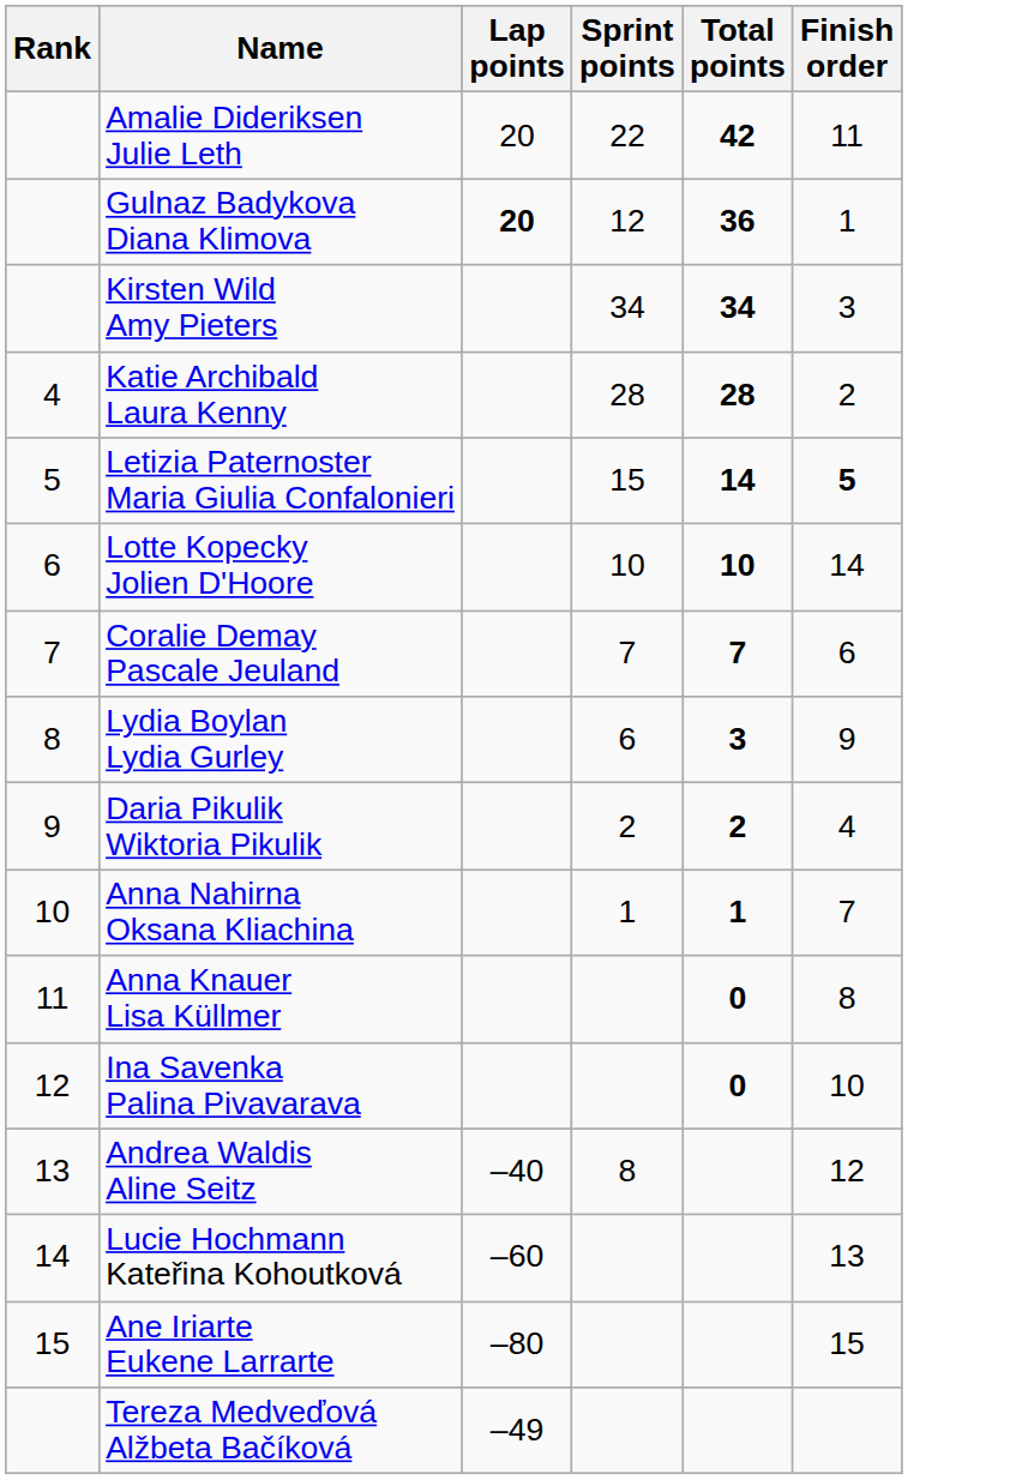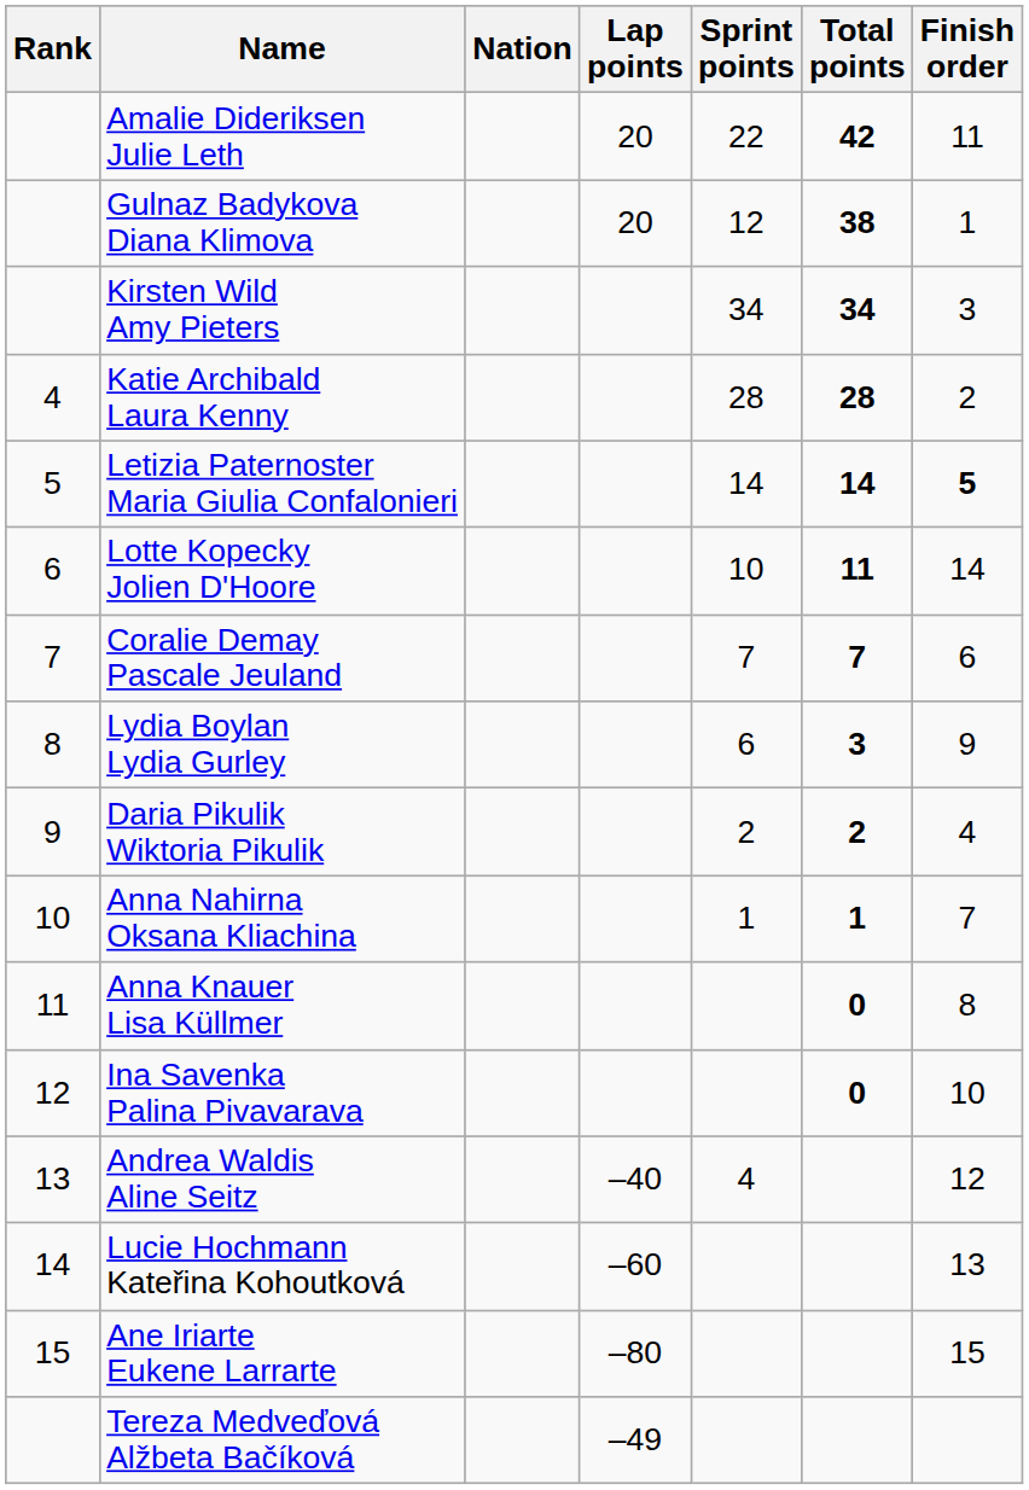 <table class="wikitable sortable" style="text-align:center">
 <tr>
 <th>Rank</th>
 <th>Name</th>
+<th>Nation</th>
 <th>Lap<br>points</th>
 <th>Sprint<br>points</th>
 <th>Total<br>points</th>
 <th>Finish<br>order</th>
 </tr>
 <tr>
 <td></td>
 <td align=left><a href='#'>Amalie Dideriksen</a><br><a href='#'>Julie Leth</a></td>
+<td align=left></td>
 <td>20</td>
 <td>22</td>
 <td><strong>42</strong></td>
 <td>11</td>
 </tr>
 <tr>
 <td></td>
 <td align=left><a href='#'>Gulnaz Badykova</a><br><a href='#'>Diana Klimova</a></td>
-<td><strong>20</strong></td>
+<td align=left></td>
+<td>20</td>
 <td>12</td>
-<td><strong>36</strong></td>
+<td><strong>38</strong></td>
 <td>1</td>
 </tr>
 <tr>
 <td></td>
 <td align=left><a href='#'>Kirsten Wild</a><br><a href='#'>Amy Pieters</a></td>
+<td align=left></td>
 <td></td>
 <td>34</td>
 <td><strong>34</strong></td>
 <td>3</td>
 </tr>
 <tr>
 <td>4</td>
 <td align=left><a href='#'>Katie Archibald</a><br><a href='#'>Laura Kenny</a></td>
+<td align=left></td>
 <td></td>
 <td>28</td>
 <td><strong>28</strong></td>
 <td>2</td>
 </tr>
 <tr>
 <td>5</td>
 <td align=left><a href='#'>Letizia Paternoster</a><br><a href='#'>Maria Giulia Confalonieri</a></td>
+<td align=left></td>
 <td></td>
-<td>15</td>
+<td>14</td>
 <td><strong>14</strong></td>
 <td><strong>5</strong></td>
 </tr>
 <tr>
 <td>6</td>
 <td align=left><a href='#'>Lotte Kopecky</a><br><a href='#'>Jolien D'Hoore</a></td>
+<td align=left></td>
 <td></td>
 <td>10</td>
-<td><strong>10</strong></td>
+<td><strong>11</strong></td>
 <td>14</td>
 </tr>
 <tr>
 <td>7</td>
 <td align=left><a href='#'>Coralie Demay</a><br><a href='#'>Pascale Jeuland</a></td>
+<td align=left></td>
 <td></td>
 <td>7</td>
 <td><strong>7</strong></td>
 <td>6</td>
 </tr>
 <tr>
 <td>8</td>
 <td align=left><a href='#'>Lydia Boylan</a><br><a href='#'>Lydia Gurley</a></td>
+<td align=left></td>
 <td></td>
 <td>6</td>
 <td><strong>3</strong></td>
 <td>9</td>
 </tr>
 <tr>
 <td>9</td>
 <td align=left><a href='#'>Daria Pikulik</a><br><a href='#'>Wiktoria Pikulik</a></td>
+<td align=left></td>
 <td></td>
 <td>2</td>
 <td><strong>2</strong></td>
 <td>4</td>
 </tr>
 <tr>
 <td>10</td>
 <td align=left><a href='#'>Anna Nahirna</a><br><a href='#'>Oksana Kliachina</a></td>
+<td align=left></td>
 <td></td>
 <td>1</td>
 <td><strong>1</strong></td>
 <td>7</td>
 </tr>
 <tr>
 <td>11</td>
 <td align=left><a href='#'>Anna Knauer</a><br><a href='#'>Lisa Küllmer</a></td>
+<td align=left></td>
 <td></td>
 <td></td>
 <td><strong>0</strong></td>
 <td>8</td>
 </tr>
 <tr>
 <td>12</td>
 <td align=left><a href='#'>Ina Savenka</a><br><a href='#'>Palina Pivavarava</a></td>
+<td align=left></td>
 <td></td>
 <td></td>
 <td><strong>0</strong></td>
 <td>10</td>
 </tr>
 <tr>
 <td>13</td>
 <td align=left><a href='#'>Andrea Waldis</a><br><a href='#'>Aline Seitz</a></td>
+<td align=left></td>
 <td>–40</td>
-<td>8</td>
+<td>4</td>
 <td><strong></strong></td>
 <td>12</td>
 </tr>
 <tr>
 <td>14</td>
 <td align=left><a href='#'>Lucie Hochmann</a><br>Kateřina Kohoutková</td>
+<td align=left></td>
 <td>–60</td>
 <td></td>
 <td><strong></strong></td>
 <td>13</td>
 </tr>
 <tr>
 <td>15</td>
 <td align=left><a href='#'>Ane Iriarte</a><br><a href='#'>Eukene Larrarte</a></td>
+<td align=left></td>
 <td>–80</td>
 <td></td>
 <td><strong></strong></td>
 <td>15</td>
 </tr>
 <tr>
 <td></td>
 <td align=left><a href='#'>Tereza Medveďová</a><br><a href='#'>Alžbeta Bačíková</a></td>
+<td align=left></td>
 <td>–49</td>
 <td></td>
 <td></td>
 <td></td>
 </tr>
 </table>
